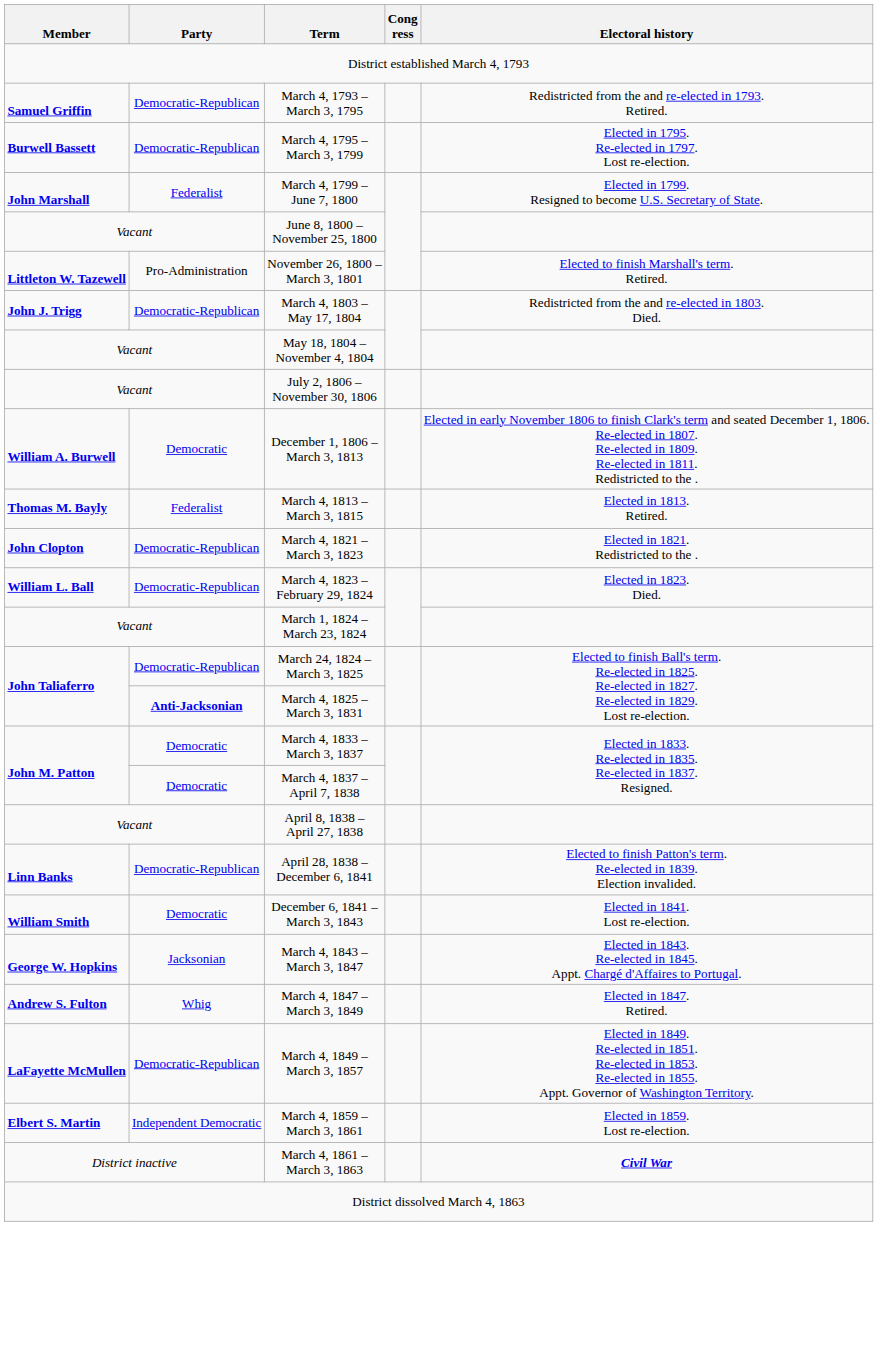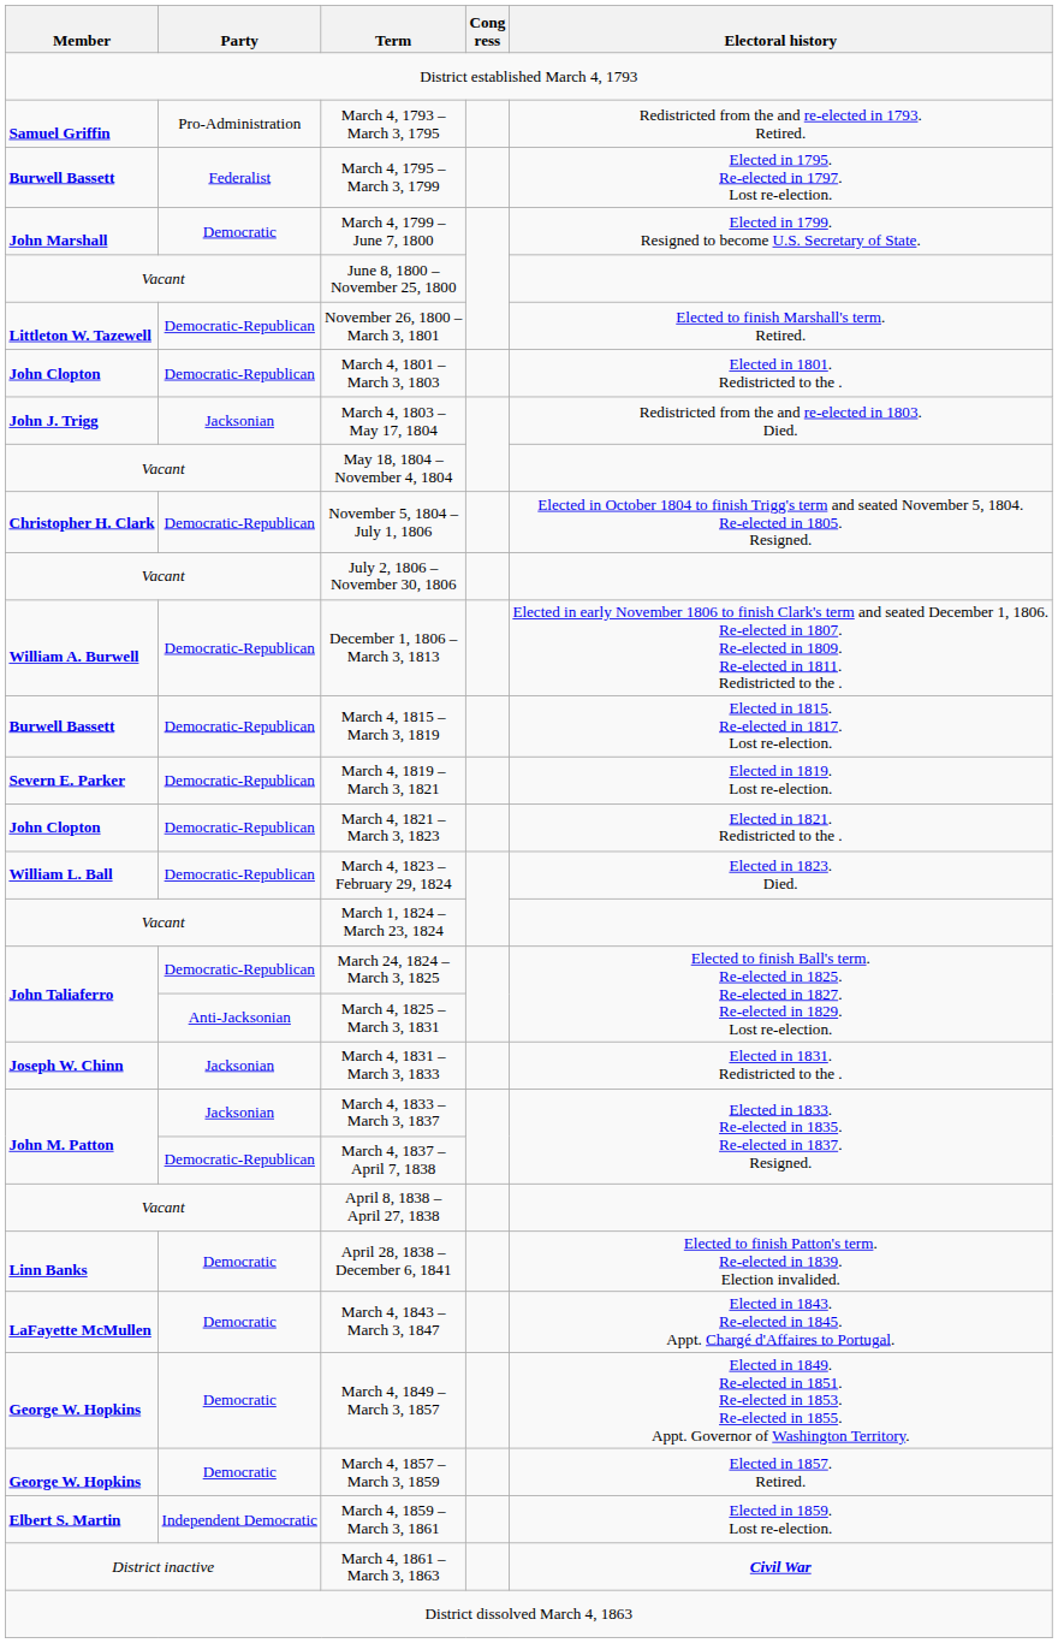 <table class=wikitable style="text-align:center">
 <tr style="height:3em" valign=bottom>
 <th>Member</th>
 <th>Party</th>
 <th>Term</th>
 <th>Cong<br>ress</th>
 <th>Electoral history</th>
 </tr>
 <tr style="height:3em">
 <td colspan=5>District established March 4, 1793</td>
 </tr>
 <tr style="height:3em">
 <td align=left><br><strong><a href='#'>Samuel Griffin</a></strong><br></td>
-<td><a href='#'>Democratic-Republican</a></td>
+<td>Pro-Administration</td>
 <td nowrap>March 4, 1793 –<br>March 3, 1795</td>
 <td></td>
 <td>Redistricted from the  and <a href='#'>re-elected in 1793</a>.<br>Retired.</td>
 </tr>
 <tr style="height:3em">
 <td align=left><strong><a href='#'>Burwell Bassett</a></strong><br></td>
-<td><a href='#'>Democratic-Republican</a></td>
+<td><a href='#'>Federalist</a></td>
 <td nowrap>March 4, 1795 –<br>March 3, 1799</td>
 <td></td>
 <td><a href='#'>Elected in 1795</a>.<br><a href='#'>Re-elected in 1797</a>.<br>Lost re-election.</td>
 </tr>
 <tr style="height:3em">
 <td align=left><br><strong><a href='#'>John Marshall</a></strong><br></td>
-<td><a href='#'>Federalist</a></td>
+<td><a href='#'>Democratic</a></td>
 <td nowrap>March 4, 1799 –<br>June 7, 1800</td>
 <td rowspan=3></td>
 <td><a href='#'>Elected in 1799</a>.<br>Resigned to become <a href='#'>U.S. Secretary of State</a>.</td>
 </tr>
 <tr style="height:3em">
 <td colspan=2><em>Vacant</em></td>
 <td nowrap>June 8, 1800 –<br>November 25, 1800</td>
 <td></td>
 </tr>
 <tr style="height:3em">
 <td align=left><br><strong><a href='#'>Littleton W. Tazewell</a></strong><br></td>
-<td>Pro-Administration</td>
+<td><a href='#'>Democratic-Republican</a></td>
 <td nowrap>November 26, 1800 –<br>March 3, 1801</td>
 <td><a href='#'>Elected to finish Marshall's term</a>.<br>Retired.</td>
 </tr>
 <tr style="height:3em">
+<td align=left><strong><a href='#'>John Clopton</a></strong><br></td>
+<td><a href='#'>Democratic-Republican</a></td>
+<td nowrap>March 4, 1801 –<br>March 3, 1803</td>
+<td></td>
+<td><a href='#'>Elected in 1801</a>.<br>Redistricted to the .</td>
+</tr>
+<tr style="height:3em">
 <td align=left><strong><a href='#'>John J. Trigg</a></strong><br></td>
-<td><a href='#'>Democratic-Republican</a></td>
+<td><a href='#'>Jacksonian</a></td>
 <td nowrap>March 4, 1803 –<br>May 17, 1804</td>
 <td rowspan=2></td>
 <td>Redistricted from the  and <a href='#'>re-elected in 1803</a>.<br>Died.</td>
 </tr>
 <tr style="height:3em">
 <td colspan=2><em>Vacant</em></td>
 <td nowrap>May 18, 1804 –<br>November 4, 1804</td>
 <td></td>
 </tr>
 <tr style="height:3em">
+<td align=left><strong><a href='#'>Christopher H. Clark</a></strong><br></td>
+<td><a href='#'>Democratic-Republican</a></td>
+<td nowrap>November 5, 1804 –<br>July 1, 1806</td>
+<td></td>
+<td><a href='#'>Elected in October 1804 to finish Trigg's term</a> and seated November 5, 1804.<br><a href='#'>Re-elected in 1805</a>.<br>Resigned.</td>
+</tr>
+<tr style="height:3em">
 <td colspan=2><em>Vacant</em></td>
 <td nowrap>July 2, 1806 –<br>November 30, 1806</td>
 <td></td>
 <td></td>
 </tr>
 <tr style="height:3em">
 <td align=left><br><strong><a href='#'>William A. Burwell</a></strong><br></td>
-<td><a href='#'>Democratic</a></td>
+<td><a href='#'>Democratic-Republican</a></td>
 <td nowrap>December 1, 1806 –<br>March 3, 1813</td>
 <td></td>
 <td><a href='#'>Elected in early November 1806 to finish Clark's term</a> and seated December 1, 1806.<br><a href='#'>Re-elected in 1807</a>.<br><a href='#'>Re-elected in 1809</a>.<br><a href='#'>Re-elected in 1811</a>.<br>Redistricted to the .</td>
 </tr>
 <tr style="height:3em">
-<td align=left><strong><a href='#'>Thomas M. Bayly</a></strong><br></td>
-<td><a href='#'>Federalist</a></td>
-<td nowrap>March 4, 1813 –<br>March 3, 1815</td>
+<td align=left><strong><a href='#'>Burwell Bassett</a></strong><br></td>
+<td><a href='#'>Democratic-Republican</a></td>
+<td nowrap>March 4, 1815 –<br>March 3, 1819</td>
 <td></td>
-<td><a href='#'>Elected in 1813</a>.<br>Retired.</td>
+<td><a href='#'>Elected in 1815</a>.<br><a href='#'>Re-elected in 1817</a>.<br>Lost re-election.</td>
+</tr>
+<tr style="height:3em">
+<td align=left><strong><a href='#'>Severn E. Parker</a></strong><br></td>
+<td><a href='#'>Democratic-Republican</a></td>
+<td nowrap>March 4, 1819 –<br>March 3, 1821</td>
+<td></td>
+<td><a href='#'>Elected in 1819</a>.<br>Lost re-election.</td>
 </tr>
 <tr style="height:3em">
 <td align=left><strong><a href='#'>John Clopton</a></strong><br></td>
 <td><a href='#'>Democratic-Republican</a></td>
 <td nowrap>March 4, 1821 –<br>March 3, 1823</td>
 <td></td>
 <td><a href='#'>Elected in 1821</a>.<br>Redistricted to the .</td>
 </tr>
 <tr style="height:3em">
 <td align=left><strong><a href='#'>William L. Ball</a></strong><br></td>
 <td><a href='#'>Democratic-Republican</a></td>
 <td nowrap>March 4, 1823 –<br>February 29, 1824</td>
 <td rowspan=2></td>
 <td><a href='#'>Elected in 1823</a>.<br>Died.</td>
 </tr>
 <tr style="height:3em">
 <td colspan=2><em>Vacant</em></td>
 <td nowrap>March 1, 1824 –<br>March 23, 1824</td>
 <td></td>
 </tr>
 <tr style="height:3em">
 <td rowspan=2 align=left><strong><a href='#'>John Taliaferro</a></strong><br></td>
 <td><a href='#'>Democratic-Republican</a></td>
 <td nowrap>March 24, 1824 –<br>March 3, 1825</td>
 <td rowspan=2></td>
 <td rowspan=2><a href='#'>Elected to finish Ball's term</a>.<br><a href='#'>Re-elected in 1825</a>.<br><a href='#'>Re-elected in 1827</a>.<br><a href='#'>Re-elected in 1829</a>.<br>Lost re-election.</td>
 </tr>
 <tr style="height:3em">
-<td><strong><a href='#'>Anti-Jacksonian</a></strong></td>
+<td><a href='#'>Anti-Jacksonian</a></td>
 <td nowrap>March 4, 1825 –<br>March 3, 1831</td>
 </tr>
 <tr style="height:3em">
+<td align=left><strong><a href='#'>Joseph W. Chinn</a></strong><br></td>
+<td><a href='#'>Jacksonian</a></td>
+<td nowrap>March 4, 1831 –<br>March 3, 1833</td>
+<td></td>
+<td><a href='#'>Elected in 1831</a>.<br>Redistricted to the .</td>
+</tr>
+<tr style="height:3em">
 <td rowspan=2 align=left><br><strong><a href='#'>John M. Patton</a></strong><br></td>
-<td><a href='#'>Democratic</a></td>
+<td><a href='#'>Jacksonian</a></td>
 <td nowrap>March 4, 1833 –<br>March 3, 1837</td>
 <td rowspan=2></td>
 <td rowspan=2><a href='#'>Elected in 1833</a>.<br><a href='#'>Re-elected in 1835</a>.<br><a href='#'>Re-elected in 1837</a>.<br>Resigned.</td>
 </tr>
 <tr style="height:3em">
-<td><a href='#'>Democratic</a></td>
+<td><a href='#'>Democratic-Republican</a></td>
 <td nowrap>March 4, 1837 –<br>April 7, 1838</td>
 </tr>
 <tr style="height:3em">
 <td colspan=2><em>Vacant</em></td>
 <td nowrap>April 8, 1838 –<br>April 27, 1838</td>
 <td></td>
 <td></td>
 </tr>
 <tr style="height:3em">
 <td align=left><br><strong><a href='#'>Linn Banks</a></strong><br></td>
-<td><a href='#'>Democratic-Republican</a></td>
+<td><a href='#'>Democratic</a></td>
 <td nowrap>April 28, 1838 –<br>December 6, 1841</td>
 <td></td>
 <td><a href='#'>Elected to finish Patton's term</a>.<br><a href='#'>Re-elected in 1839</a>.<br>Election invalided.</td>
 </tr>
 <tr style="height:3em">
-<td align=left><br><strong><a href='#'>William Smith</a></strong><br></td>
+<td align=left><br><strong><a href='#'>LaFayette McMullen</a></strong><br></td>
 <td><a href='#'>Democratic</a></td>
-<td nowrap>December 6, 1841 –<br>March 3, 1843</td>
-<td></td>
-<td><a href='#'>Elected in 1841</a>.<br>Lost re-election.</td>
-</tr>
-<tr style="height:3em">
-<td align=left><br><strong><a href='#'>George W. Hopkins</a></strong><br></td>
-<td><a href='#'>Jacksonian</a></td>
 <td nowrap>March 4, 1843 –<br>March 3, 1847</td>
 <td></td>
 <td><a href='#'>Elected in 1843</a>.<br><a href='#'>Re-elected in 1845</a>.<br>Appt. <a href='#'>Chargé d'Affaires to Portugal</a>.</td>
 </tr>
 <tr style="height:3em">
-<td align=left><strong><a href='#'>Andrew S. Fulton</a></strong><br></td>
-<td><a href='#'>Whig</a></td>
-<td nowrap>March 4, 1847 –<br>March 3, 1849</td>
-<td></td>
-<td><a href='#'>Elected in 1847</a>.<br>Retired.</td>
-</tr>
-<tr style="height:3em">
-<td align=left><br><strong><a href='#'>LaFayette McMullen</a></strong><br></td>
-<td><a href='#'>Democratic-Republican</a></td>
+<td align=left><br><strong><a href='#'>George W. Hopkins</a></strong><br></td>
+<td><a href='#'>Democratic</a></td>
 <td nowrap>March 4, 1849 –<br>March 3, 1857</td>
 <td></td>
 <td><a href='#'>Elected in 1849</a>.<br><a href='#'>Re-elected in 1851</a>.<br><a href='#'>Re-elected in 1853</a>.<br><a href='#'>Re-elected in 1855</a>.<br>Appt. Governor of <a href='#'>Washington Territory</a>.</td>
+</tr>
+<tr style="height:3em">
+<td align=left><br><strong><a href='#'>George W. Hopkins</a></strong><br></td>
+<td><a href='#'>Democratic</a></td>
+<td nowrap>March 4, 1857 –<br>March 3, 1859</td>
+<td></td>
+<td><a href='#'>Elected in 1857</a>.<br>Retired.</td>
 </tr>
 <tr style="height:3em">
 <td align=left><strong><a href='#'>Elbert S. Martin</a></strong><br></td>
 <td><a href='#'>Independent Democratic</a></td>
 <td nowrap>March 4, 1859 –<br>March 3, 1861</td>
 <td></td>
 <td><a href='#'>Elected in 1859</a>.<br>Lost re-election.</td>
 </tr>
 <tr style="height:3em">
 <td colspan=2><em>District inactive</em></td>
 <td nowrap>March 4, 1861 –<br>March 3, 1863</td>
 <td></td>
 <td><strong><em><a href='#'>Civil War</a></em></strong></td>
 </tr>
 <tr style="height:3em">
 <td colspan=5>District dissolved March 4, 1863</td>
 </tr>
 </table>
